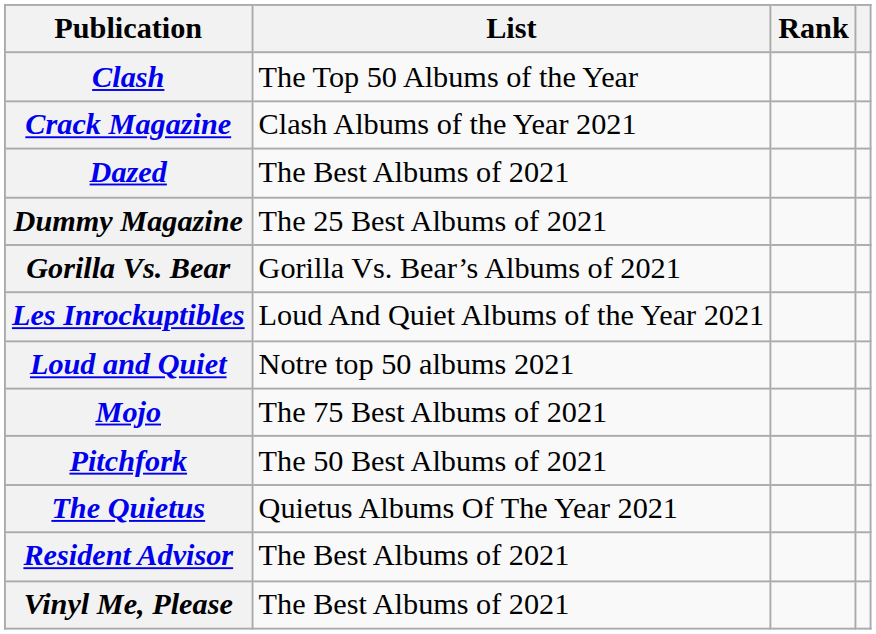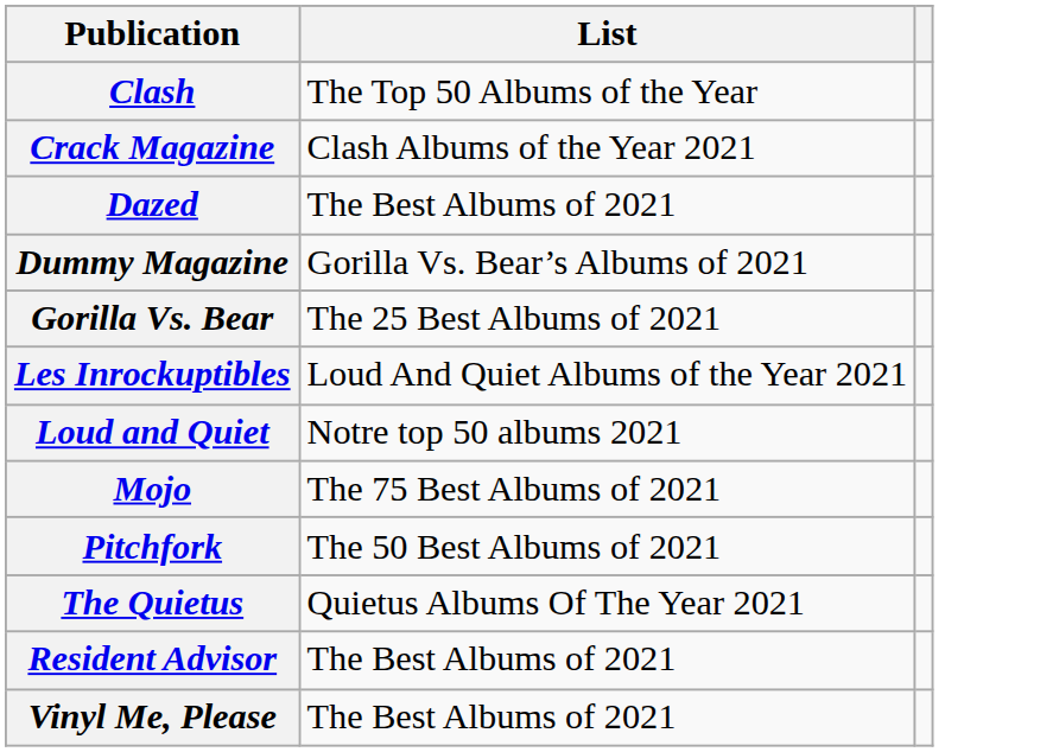 <table class="wikitable mw-collapsible sortable plainrowheaders">
 <tr>
 <th scope="col">Publication</th>
 <th scope="col" class="unsortable">List</th>
-<th scope="col" data-sort-type="number">Rank</th>
 <th scope="col" class="unsortable"></th>
 </tr>
 <tr>
 <th scope="row"><em><a href='#'>Clash</a></em></th>
 <td>The Top 50 Albums of the Year</td>
 <td></td>
-<td></td>
 </tr>
 <tr>
 <th scope="row"><em><a href='#'>Crack Magazine</a></em></th>
 <td>Clash Albums of the Year 2021</td>
-<td></td>
 <td></td>
 </tr>
 <tr>
 <th scope="row"><em><a href='#'>Dazed</a></em></th>
 <td>The Best Albums of 2021</td>
 <td></td>
-<td></td>
 </tr>
 <tr>
 <th scope="row"><em>Dummy Magazine</em></th>
-<td>The 25 Best Albums of 2021</td>
-<td></td>
+<td>Gorilla Vs. Bear’s Albums of 2021</td>
 <td></td>
 </tr>
 <tr>
 <th scope="row"><em>Gorilla Vs. Bear</em></th>
-<td>Gorilla Vs. Bear’s Albums of 2021</td>
-<td></td>
+<td>The 25 Best Albums of 2021</td>
 <td></td>
 </tr>
 <tr>
 <th scope="row"><em><a href='#'>Les Inrockuptibles</a></em></th>
 <td>Loud And Quiet Albums of the Year 2021</td>
 <td></td>
-<td></td>
 </tr>
 <tr>
 <th scope="row"><em><a href='#'>Loud and Quiet</a></em></th>
 <td>Notre top 50 albums 2021</td>
-<td></td>
 <td></td>
 </tr>
 <tr>
 <th scope="row"><em><a href='#'>Mojo</a></em></th>
 <td>The 75 Best Albums of 2021</td>
 <td></td>
-<td></td>
 </tr>
 <tr>
 <th scope="row"><em><a href='#'>Pitchfork</a></em></th>
 <td>The 50 Best Albums of 2021</td>
-<td></td>
 <td></td>
 </tr>
 <tr>
 <th scope="row"><em><a href='#'>The Quietus</a></em></th>
 <td>Quietus Albums Of The Year 2021</td>
 <td></td>
-<td></td>
 </tr>
 <tr>
 <th scope="row"><em><a href='#'>Resident Advisor</a></em></th>
 <td>The Best Albums of 2021</td>
-<td></td>
 <td></td>
 </tr>
 <tr>
 <th scope="row"><em>Vinyl Me, Please</em></th>
 <td>The Best Albums of 2021</td>
 <td></td>
-<td></td>
 </tr>
 </table>
